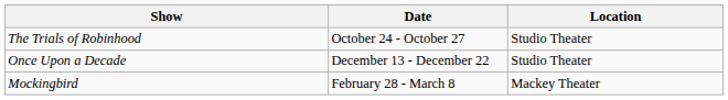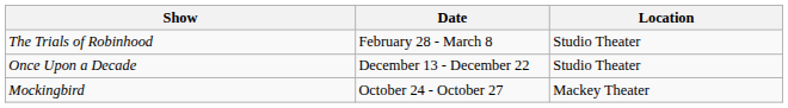 <table class="wikitable" style="font-size:90%; width:60%">
 <tr>
 <th style="width:45%;">Show</th>
 <th style="width:25%;">Date</th>
 <th style="width:30%;">Location</th>
 </tr>
 <tr>
 <td><em>The Trials of Robinhood</em></td>
-<td>October 24 - October 27</td>
+<td>February 28 - March 8</td>
 <td>Studio Theater</td>
 </tr>
 <tr>
 <td><em>Once Upon a Decade</em></td>
 <td>December 13 - December 22</td>
 <td>Studio Theater</td>
 </tr>
 <tr>
 <td><em>Mockingbird</em></td>
-<td>February 28 - March 8</td>
+<td>October 24 - October 27</td>
 <td>Mackey Theater</td>
 </tr>
 </table>
